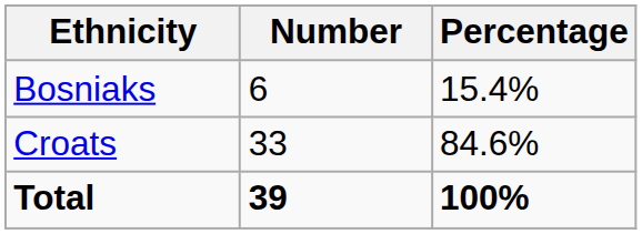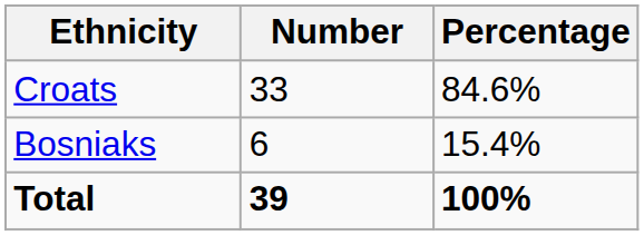 <table class="wikitable">
 <tr>
 <th width="100px">Ethnicity</th>
 <th width="80px">Number</th>
 <th width="80px">Percentage</th>
 </tr>
 <tr>
+<td><a href='#'>Croats</a></td>
+<td>33</td>
+<td>84.6%</td>
+</tr>
+<tr>
 <td><a href='#'>Bosniaks</a></td>
 <td>6</td>
 <td>15.4%</td>
-</tr>
-<tr>
-<td><a href='#'>Croats</a></td>
-<td>33</td>
-<td>84.6%</td>
 </tr>
 <tr>
 <td><strong>Total</strong></td>
 <td><strong>39</strong></td>
 <td><strong>100%</strong></td>
 </tr>
 </table>
